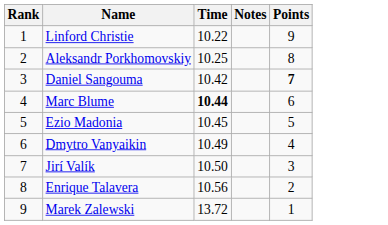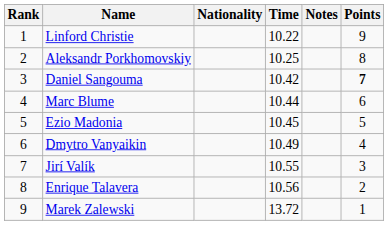 <table class="wikitable sortable" style="text-align:center">
 <tr>
 <th>Rank</th>
 <th>Name</th>
+<th>Nationality</th>
 <th>Time</th>
 <th>Notes</th>
 <th>Points</th>
 </tr>
 <tr>
 <td>1</td>
 <td align=left><a href='#'>Linford Christie</a></td>
+<td align=left></td>
 <td>10.22</td>
 <td></td>
 <td>9</td>
 </tr>
 <tr>
 <td>2</td>
 <td align=left><a href='#'>Aleksandr Porkhomovskiy</a></td>
+<td align=left></td>
 <td>10.25</td>
 <td></td>
 <td>8</td>
 </tr>
 <tr>
 <td>3</td>
 <td align=left><a href='#'>Daniel Sangouma</a></td>
+<td align=left></td>
 <td>10.42</td>
 <td></td>
 <td><strong>7</strong></td>
 </tr>
 <tr>
 <td>4</td>
 <td align=left><a href='#'>Marc Blume</a></td>
-<td><strong>10.44</strong></td>
+<td align=left></td>
+<td>10.44</td>
 <td></td>
 <td>6</td>
 </tr>
 <tr>
 <td>5</td>
 <td align=left><a href='#'>Ezio Madonia</a></td>
+<td align=left></td>
 <td>10.45</td>
 <td></td>
 <td>5</td>
 </tr>
 <tr>
 <td>6</td>
 <td align=left><a href='#'>Dmytro Vanyaikin</a></td>
+<td align=left></td>
 <td>10.49</td>
 <td></td>
 <td>4</td>
 </tr>
 <tr>
 <td>7</td>
 <td align=left><a href='#'>Jirí Valík</a></td>
-<td>10.50</td>
+<td align=left></td>
+<td>10.55</td>
 <td></td>
 <td>3</td>
 </tr>
 <tr>
 <td>8</td>
 <td align=left><a href='#'>Enrique Talavera</a></td>
+<td align=left></td>
 <td>10.56</td>
 <td></td>
 <td>2</td>
 </tr>
 <tr>
 <td>9</td>
 <td align=left><a href='#'>Marek Zalewski</a></td>
+<td align=left></td>
 <td>13.72</td>
 <td></td>
 <td>1</td>
 </tr>
 </table>
